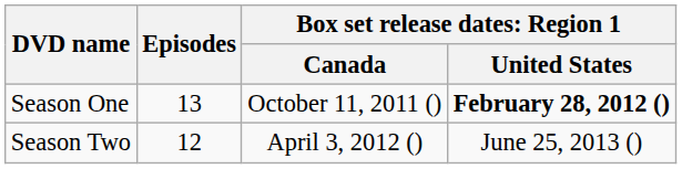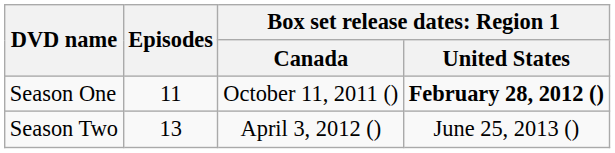 <table class="wikitable">
 <tr>
 <th rowspan="2">DVD name</th>
 <th rowspan="2">Episodes</th>
 <th colspan="2">Box set release dates: Region 1</th>
 </tr>
 <tr>
 <th>Canada</th>
 <th>United States</th>
 </tr>
 <tr>
 <td>Season One</td>
-<td style="text-align:center;">13</td>
+<td style="text-align:center;">11</td>
 <td style="text-align:center;">October 11, 2011 ()</td>
 <td style="text-align:center;"><strong>February 28, 2012 ()</strong></td>
 </tr>
 <tr>
 <td>Season Two</td>
-<td style="text-align:center;">12</td>
+<td style="text-align:center;">13</td>
 <td style="text-align:center;">April 3, 2012 ()</td>
 <td style="text-align:center;">June 25, 2013 ()</td>
 </tr>
 </table>
